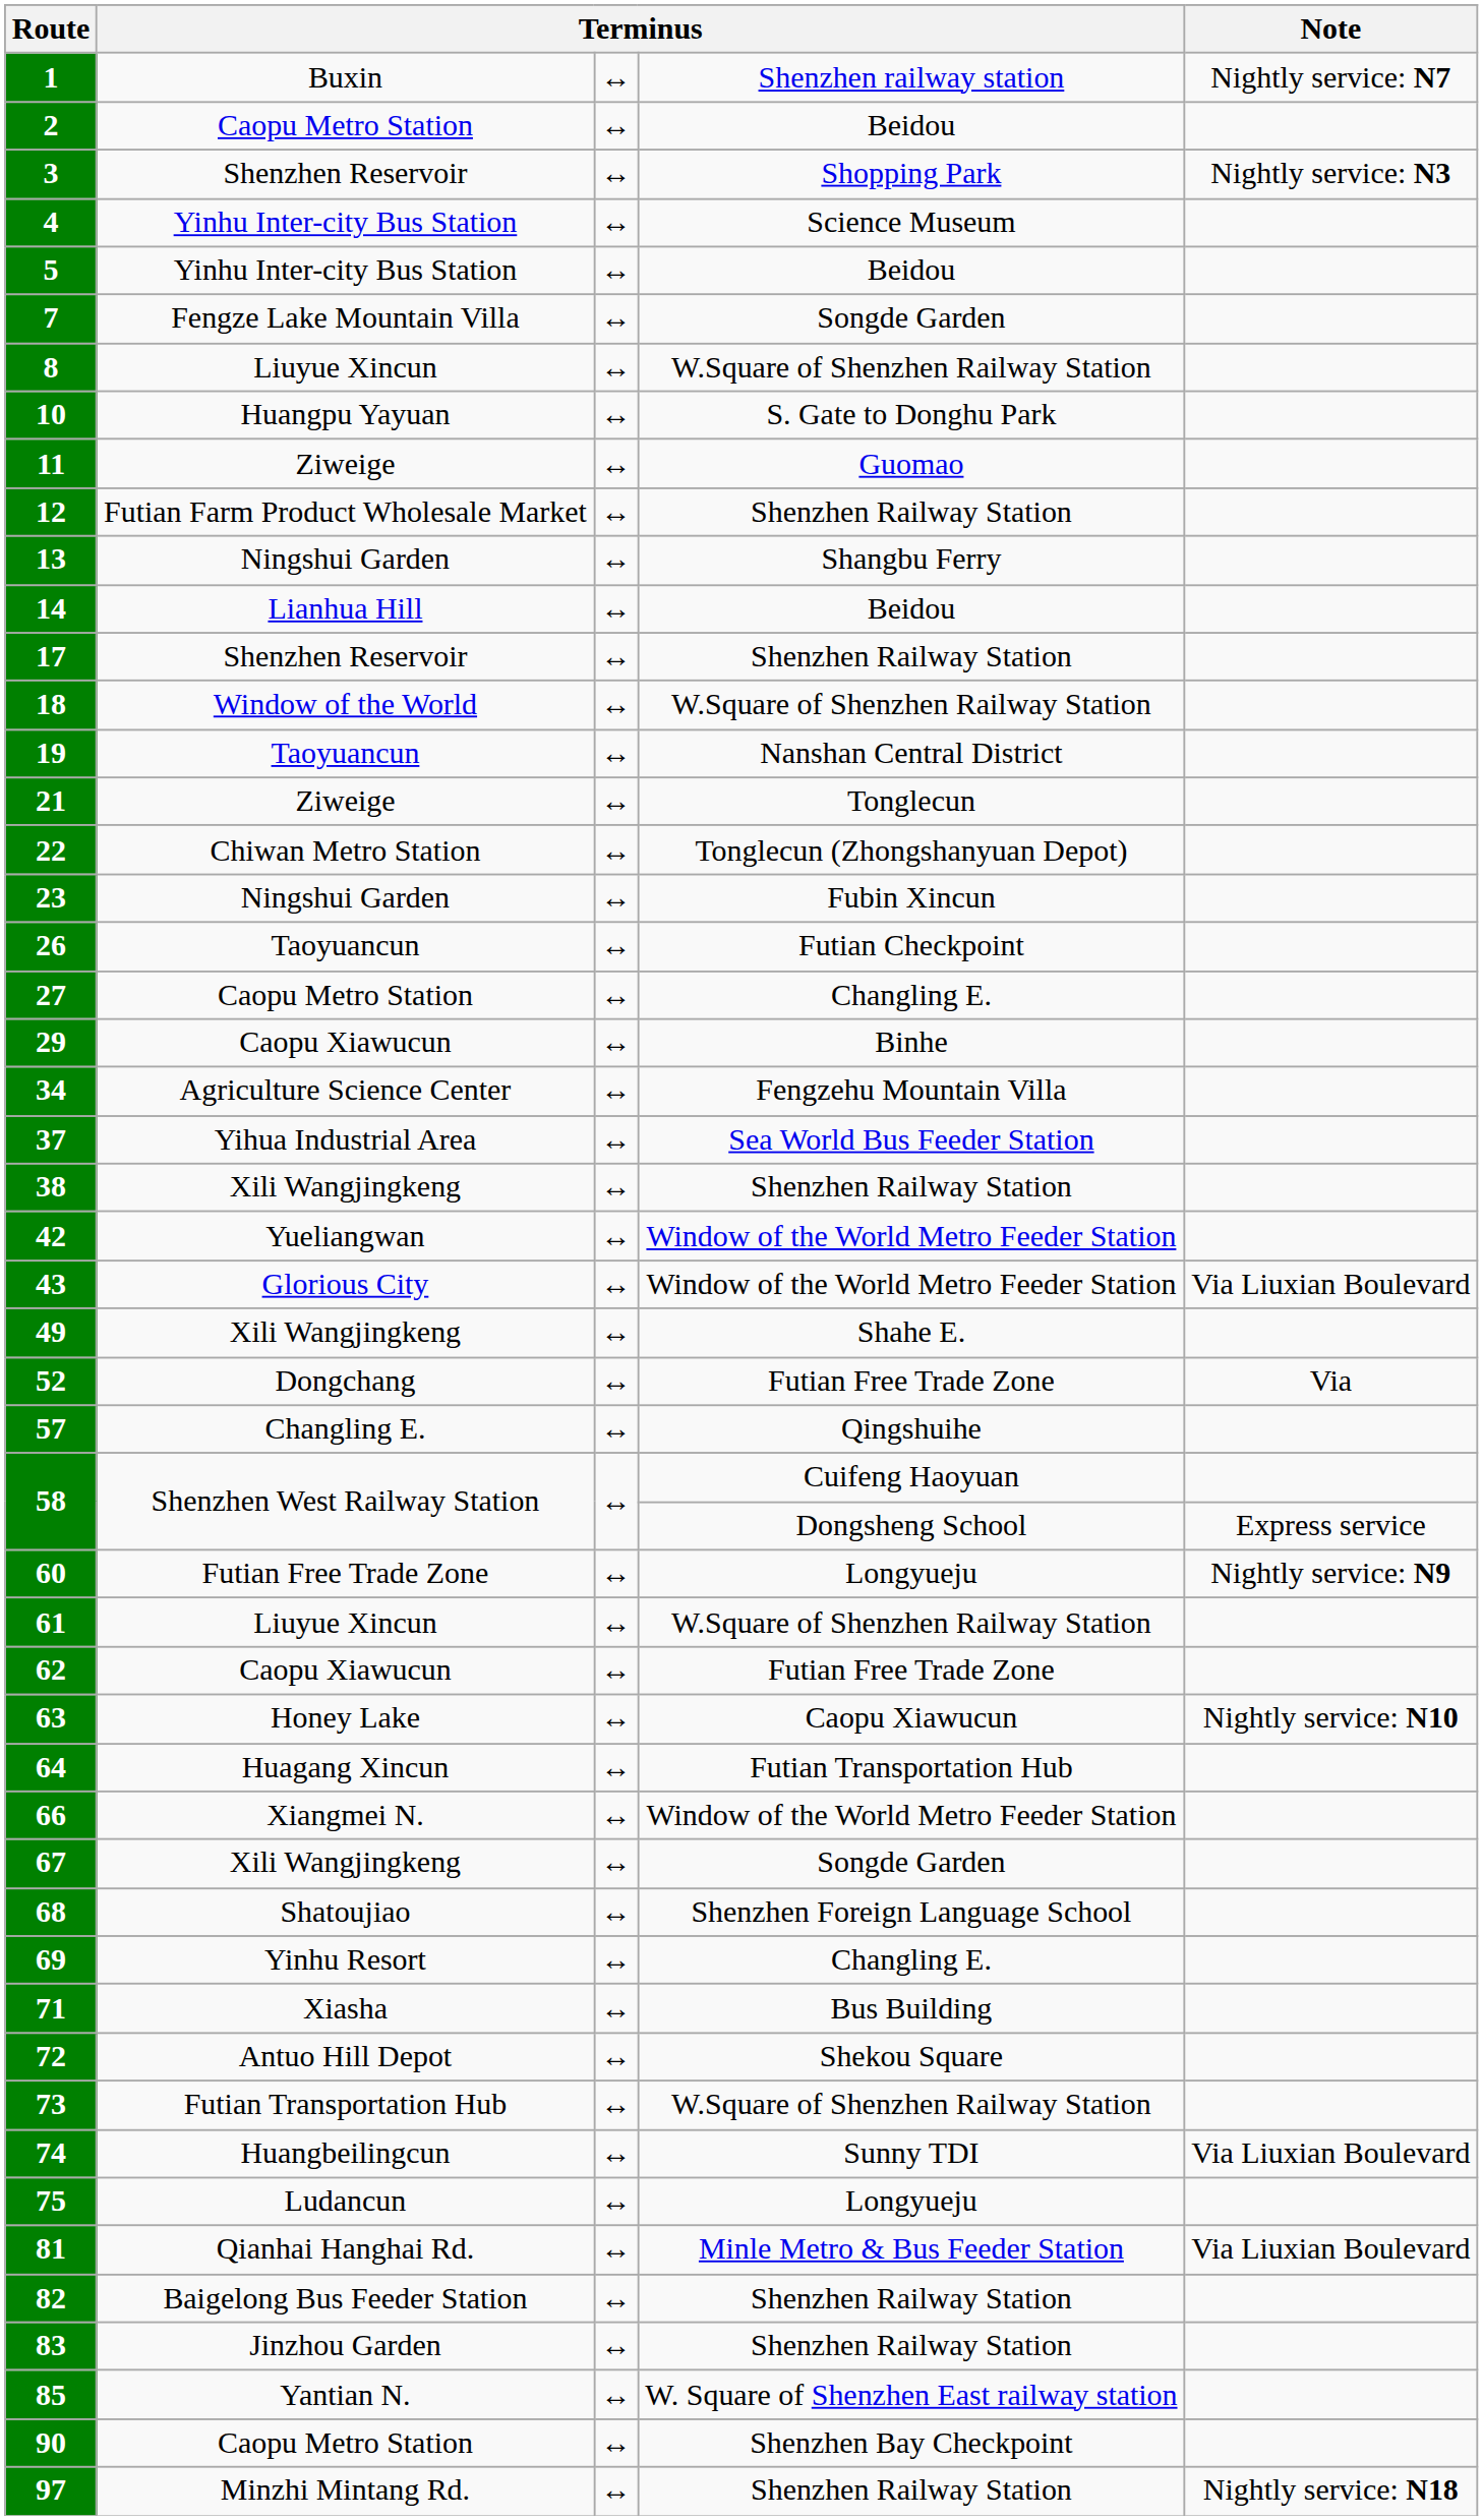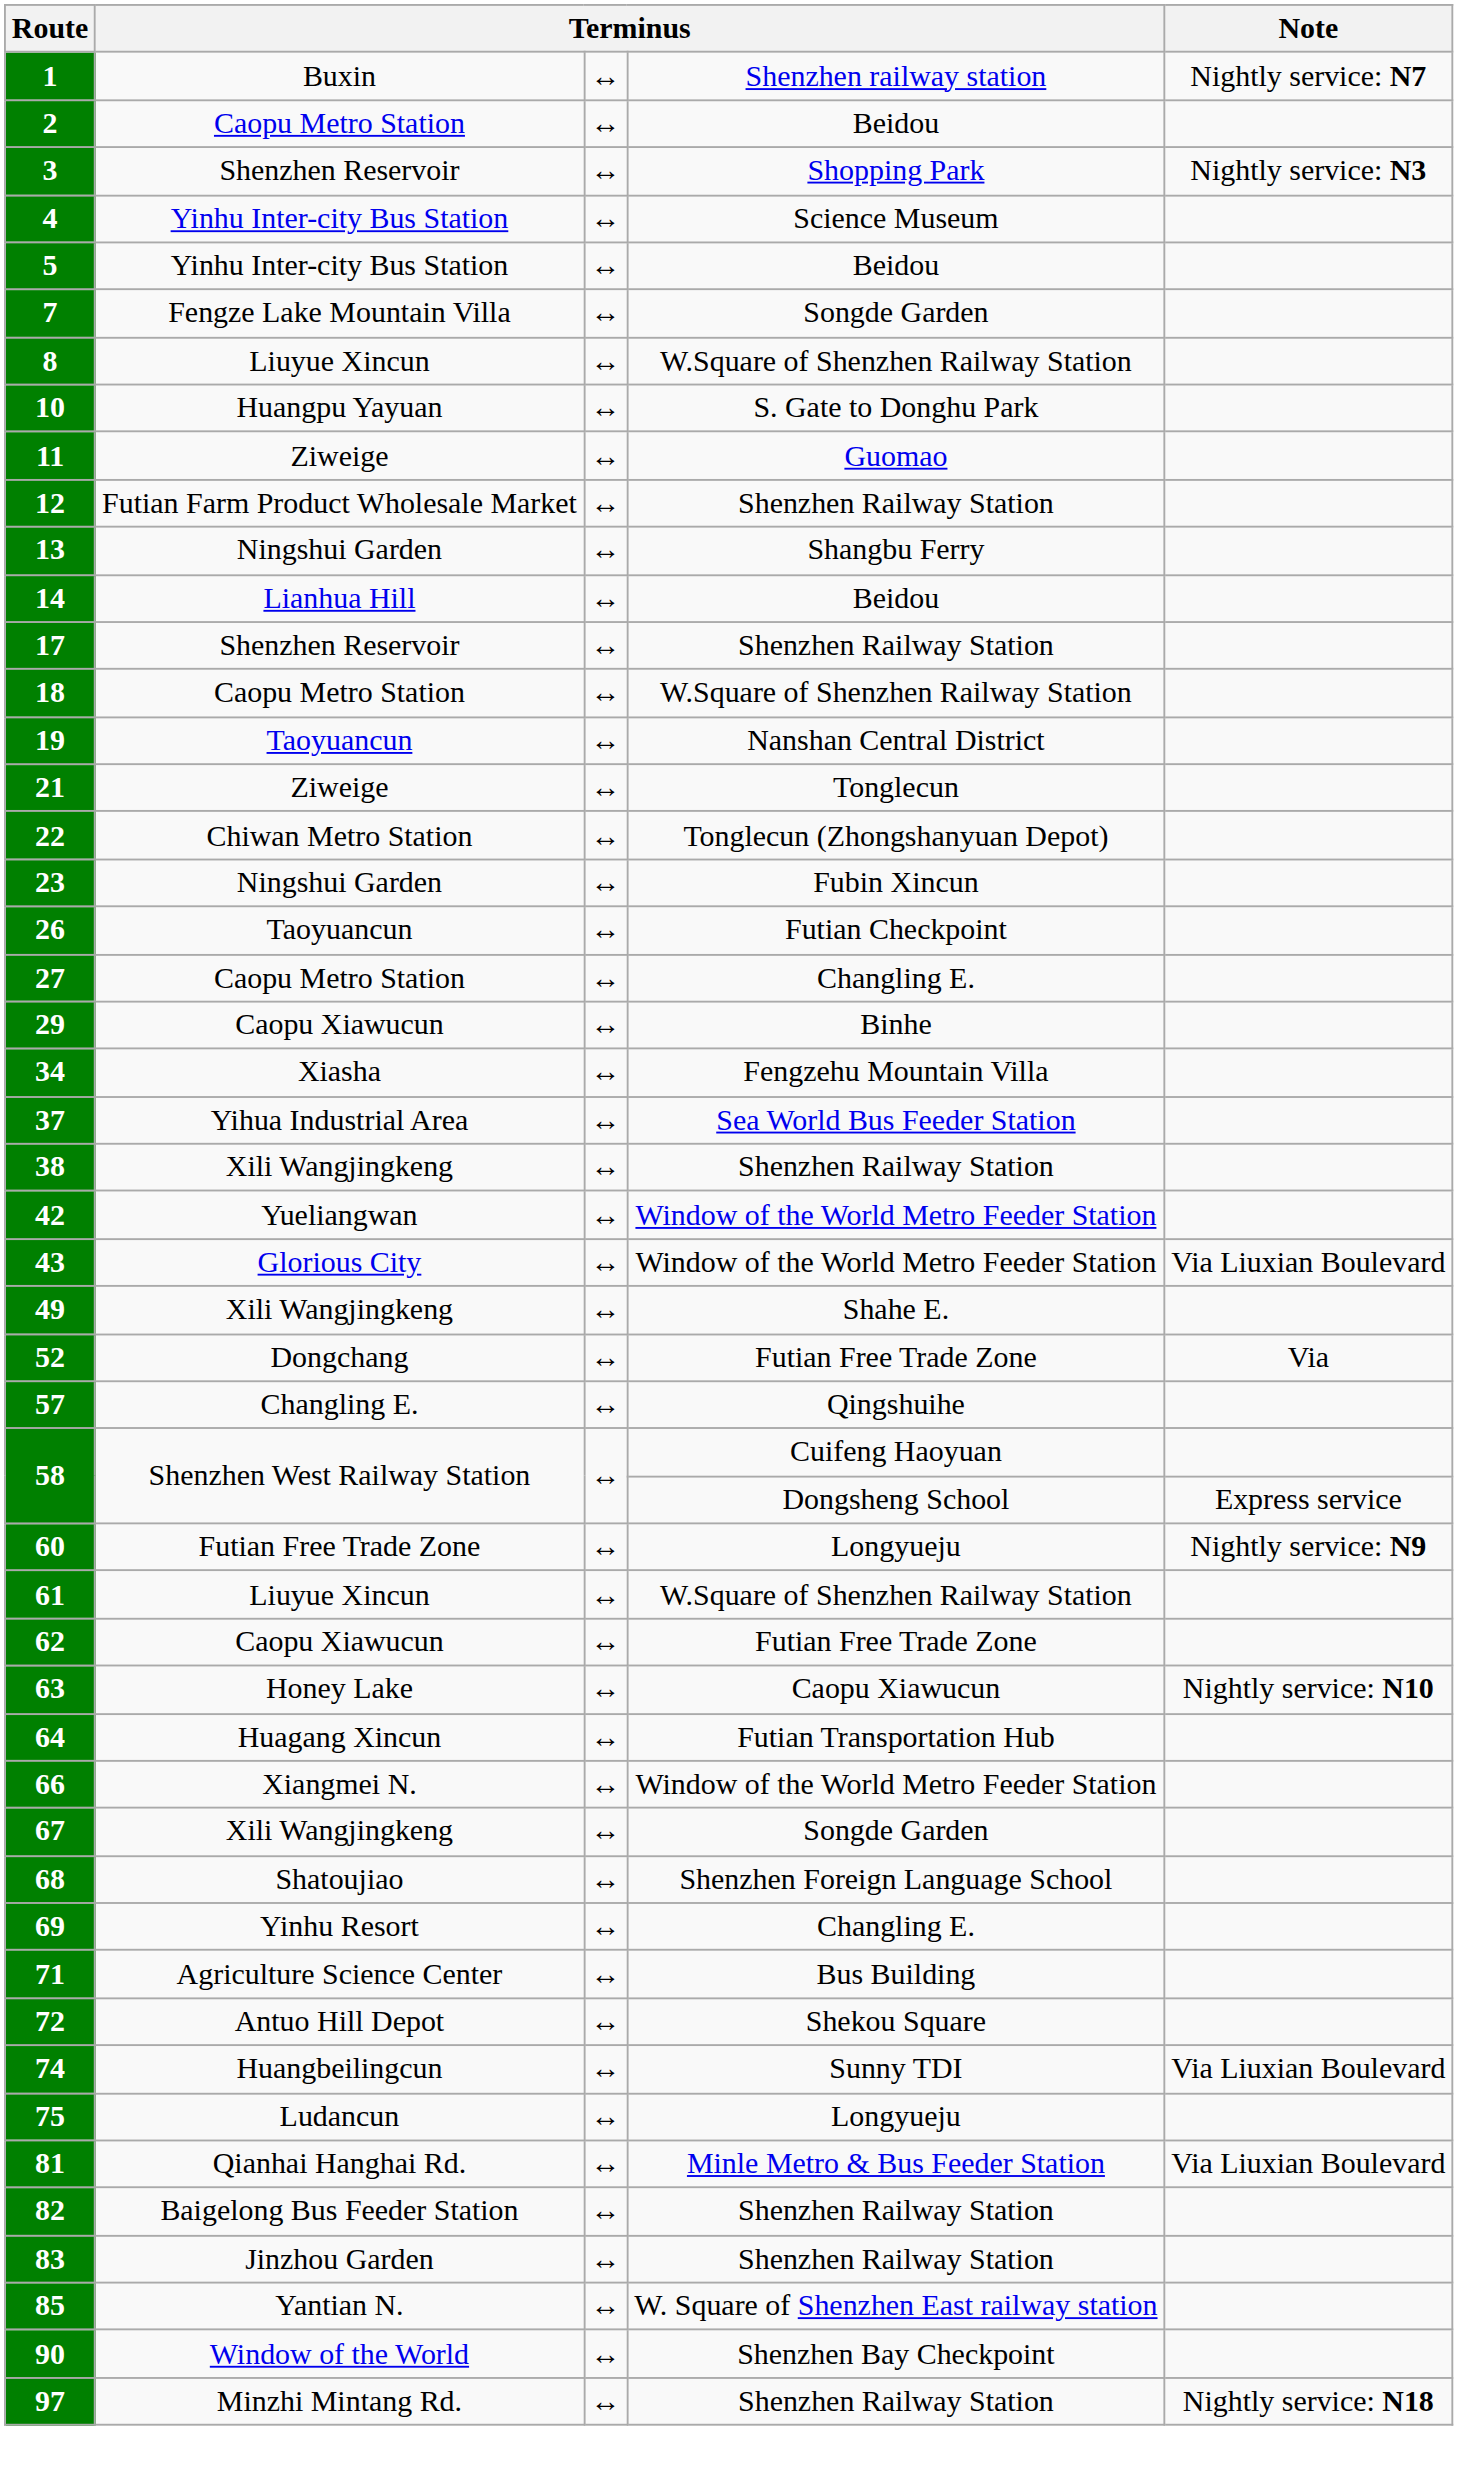 <table class="wikitable" style="text-align: center;">
 <tr>
 <th>Route</th>
 <th colspan="3">Terminus</th>
 <th>Note</th>
 </tr>
 <tr>
 <td style="background:green;color:white"><strong>1</strong></td>
 <td>Buxin</td>
 <td>↔</td>
 <td><a href='#'>Shenzhen railway station</a></td>
 <td>Nightly service: <strong>N7</strong></td>
 </tr>
 <tr>
 <td style="background:green;color:white"><strong>2</strong></td>
 <td><a href='#'>Caopu Metro Station</a></td>
 <td>↔</td>
 <td>Beidou</td>
 <td></td>
 </tr>
 <tr>
 <td style="background:green;color:white"><strong>3</strong></td>
 <td>Shenzhen Reservoir</td>
 <td>↔</td>
 <td><a href='#'>Shopping Park</a></td>
 <td>Nightly service: <strong>N3</strong></td>
 </tr>
 <tr>
 <td style="background:green;color:white"><strong>4</strong></td>
 <td><a href='#'>Yinhu Inter-city Bus Station</a></td>
 <td>↔</td>
 <td>Science Museum</td>
 <td></td>
 </tr>
 <tr>
 <td style="background:green;color:white"><strong>5</strong></td>
 <td>Yinhu Inter-city Bus Station</td>
 <td>↔</td>
 <td>Beidou</td>
 <td></td>
 </tr>
 <tr>
 <td style="background:green;color:white"><strong>7</strong></td>
 <td>Fengze Lake Mountain Villa</td>
 <td>↔</td>
 <td>Songde Garden</td>
 <td></td>
 </tr>
 <tr>
 <td style="background:green;color:white"><strong>8</strong></td>
 <td>Liuyue Xincun</td>
 <td>↔</td>
 <td>W.Square of Shenzhen Railway Station</td>
 <td></td>
 </tr>
 <tr>
 <td style="background:green;color:white"><strong>10</strong></td>
 <td>Huangpu Yayuan</td>
 <td>↔</td>
 <td>S. Gate to Donghu Park</td>
 <td></td>
 </tr>
 <tr>
 <td style="background:green;color:white"><strong>11</strong></td>
 <td>Ziweige</td>
 <td>↔</td>
 <td><a href='#'>Guomao</a></td>
 <td></td>
 </tr>
 <tr>
 <td style="background:green;color:white"><strong>12</strong></td>
 <td>Futian Farm Product Wholesale Market</td>
 <td>↔</td>
 <td>Shenzhen Railway Station</td>
 <td></td>
 </tr>
 <tr>
 <td style="background:green;color:white"><strong>13</strong></td>
 <td>Ningshui Garden</td>
 <td>↔</td>
 <td>Shangbu Ferry</td>
 <td></td>
 </tr>
 <tr>
 <td style="background:green;color:white"><strong>14</strong></td>
 <td><a href='#'>Lianhua Hill</a></td>
 <td>↔</td>
 <td>Beidou</td>
 <td></td>
 </tr>
 <tr>
 <td style="background:green;color:white"><strong>17</strong></td>
 <td>Shenzhen Reservoir</td>
 <td>↔</td>
 <td>Shenzhen Railway Station</td>
 <td></td>
 </tr>
 <tr>
 <td style="background:green;color:white"><strong>18</strong></td>
-<td><a href='#'>Window of the World</a></td>
+<td>Caopu Metro Station</td>
 <td>↔</td>
 <td>W.Square of Shenzhen Railway Station</td>
 <td></td>
 </tr>
 <tr>
 <td style="background:green;color:white"><strong>19</strong></td>
 <td><a href='#'>Taoyuancun</a></td>
 <td>↔</td>
 <td>Nanshan Central District</td>
 <td></td>
 </tr>
 <tr>
 <td style="background:green;color:white"><strong>21</strong></td>
 <td>Ziweige</td>
 <td>↔</td>
 <td>Tonglecun</td>
 <td></td>
 </tr>
 <tr>
 <td style="background:green;color:white"><strong>22</strong></td>
 <td>Chiwan Metro Station</td>
 <td>↔</td>
 <td>Tonglecun (Zhongshanyuan Depot)</td>
 <td></td>
 </tr>
 <tr>
 <td style="background:green;color:white"><strong>23</strong></td>
 <td>Ningshui Garden</td>
 <td>↔</td>
 <td>Fubin Xincun</td>
 <td></td>
 </tr>
 <tr>
 <td style="background:green;color:white"><strong>26</strong></td>
 <td>Taoyuancun</td>
 <td>↔</td>
 <td>Futian Checkpoint</td>
 <td></td>
 </tr>
 <tr>
 <td style="background:green;color:white"><strong>27 </strong></td>
 <td>Caopu Metro Station</td>
 <td>↔</td>
 <td>Changling E.</td>
 <td></td>
 </tr>
 <tr>
 <td style="background:green;color:white"><strong>29 </strong></td>
 <td>Caopu Xiawucun</td>
 <td>↔</td>
 <td>Binhe</td>
 <td></td>
 </tr>
 <tr>
 <td style="background:green;color:white"><strong>34</strong></td>
-<td>Agriculture Science Center</td>
+<td>Xiasha</td>
 <td>↔</td>
 <td>Fengzehu Mountain Villa</td>
 <td></td>
 </tr>
 <tr>
 <td style="background:green;color:white"><strong>37</strong></td>
 <td>Yihua Industrial Area</td>
 <td>↔</td>
 <td><a href='#'>Sea World Bus Feeder Station</a></td>
 <td></td>
 </tr>
 <tr>
 <td style="background:green;color:white"><strong>38</strong></td>
 <td>Xili Wangjingkeng</td>
 <td>↔</td>
 <td>Shenzhen Railway Station</td>
 <td></td>
 </tr>
 <tr>
 <td style="background:green;color:white"><strong>42</strong></td>
 <td>Yueliangwan</td>
 <td>↔</td>
 <td><a href='#'>Window of the World Metro Feeder Station</a></td>
 <td></td>
 </tr>
 <tr>
 <td style="background:green;color:white"><strong>43</strong></td>
 <td><a href='#'>Glorious City</a></td>
 <td>↔</td>
 <td>Window of the World Metro Feeder Station</td>
 <td>Via Liuxian Boulevard</td>
 </tr>
 <tr>
 <td style="background:green;color:white"><strong>49</strong></td>
 <td>Xili Wangjingkeng</td>
 <td>↔</td>
 <td>Shahe E.</td>
 <td></td>
 </tr>
 <tr>
 <td style="background:green;color:white"><strong>52</strong></td>
 <td>Dongchang</td>
 <td>↔</td>
 <td>Futian Free Trade Zone</td>
 <td>Via </td>
 </tr>
 <tr>
 <td style="background:green;color:white"><strong>57</strong></td>
 <td>Changling E.</td>
 <td>↔</td>
 <td>Qingshuihe</td>
 <td></td>
 </tr>
 <tr>
 <td rowspan="2" style="background:green;color:white"><strong>58</strong></td>
 <td rowspan="2">Shenzhen West Railway Station</td>
 <td rowspan="2">↔</td>
 <td>Cuifeng Haoyuan</td>
 <td></td>
 </tr>
 <tr>
 <td>Dongsheng School</td>
 <td>Express service</td>
 </tr>
 <tr>
 <td style="background:green;color:white"><strong>60</strong></td>
 <td>Futian Free Trade Zone</td>
 <td>↔</td>
 <td>Longyueju</td>
 <td>Nightly service: <strong>N9</strong></td>
 </tr>
 <tr>
 <td style="background:green;color:white"><strong>61</strong></td>
 <td>Liuyue Xincun</td>
 <td>↔</td>
 <td>W.Square of Shenzhen Railway Station</td>
 <td></td>
 </tr>
 <tr>
 <td style="background:green;color:white"><strong>62</strong></td>
 <td>Caopu Xiawucun</td>
 <td>↔</td>
 <td>Futian Free Trade Zone</td>
 <td></td>
 </tr>
 <tr>
 <td style="background:green;color:white"><strong>63</strong></td>
 <td>Honey Lake</td>
 <td>↔</td>
 <td>Caopu Xiawucun</td>
 <td>Nightly service: <strong>N10</strong></td>
 </tr>
 <tr>
 <td style="background:green;color:white"><strong>64</strong></td>
 <td>Huagang Xincun</td>
 <td>↔</td>
 <td>Futian Transportation Hub</td>
 <td></td>
 </tr>
 <tr>
 <td style="background:green;color:white"><strong>66</strong></td>
 <td>Xiangmei N.</td>
 <td>↔</td>
 <td>Window of the World Metro Feeder Station</td>
 <td></td>
 </tr>
 <tr>
 <td style="background:green;color:white"><strong>67</strong></td>
 <td>Xili Wangjingkeng</td>
 <td>↔</td>
 <td>Songde Garden</td>
 <td></td>
 </tr>
 <tr>
 <td style="background:green;color:white"><strong>68</strong></td>
 <td>Shatoujiao</td>
 <td>↔</td>
 <td>Shenzhen Foreign Language School</td>
 <td></td>
 </tr>
 <tr>
 <td style="background:green;color:white"><strong>69</strong></td>
 <td>Yinhu Resort</td>
 <td>↔</td>
 <td>Changling E.</td>
 <td></td>
 </tr>
 <tr>
 <td style="background:green;color:white"><strong>71</strong></td>
-<td>Xiasha</td>
+<td>Agriculture Science Center</td>
 <td>↔</td>
 <td>Bus Building</td>
 <td></td>
 </tr>
 <tr>
 <td style="background:green;color:white"><strong>72</strong></td>
 <td>Antuo Hill Depot</td>
 <td>↔</td>
 <td>Shekou Square</td>
-<td></td>
-</tr>
-<tr>
-<td style="background:green;color:white"><strong>73</strong></td>
-<td>Futian Transportation Hub</td>
-<td>↔</td>
-<td>W.Square of Shenzhen Railway Station</td>
 <td></td>
 </tr>
 <tr>
 <td style="background:green;color:white"><strong>74</strong></td>
 <td>Huangbeilingcun</td>
 <td>↔</td>
 <td>Sunny TDI</td>
 <td>Via Liuxian Boulevard</td>
 </tr>
 <tr>
 <td style="background:green;color:white"><strong>75</strong></td>
 <td>Ludancun</td>
 <td>↔</td>
 <td>Longyueju</td>
 <td></td>
 </tr>
 <tr>
 <td style="background:green;color:white"><strong>81</strong></td>
 <td>Qianhai Hanghai Rd.</td>
 <td>↔</td>
 <td><a href='#'>Minle Metro & Bus Feeder Station</a></td>
 <td>Via Liuxian Boulevard</td>
 </tr>
 <tr>
 <td style="background:green;color:white"><strong>82</strong></td>
 <td>Baigelong Bus Feeder Station</td>
 <td>↔</td>
 <td>Shenzhen Railway Station</td>
 <td></td>
 </tr>
 <tr>
 <td style="background:green;color:white"><strong>83</strong></td>
 <td>Jinzhou Garden</td>
 <td>↔</td>
 <td>Shenzhen Railway Station</td>
 <td></td>
 </tr>
 <tr>
 <td style="background:green;color:white"><strong>85</strong></td>
 <td>Yantian N.</td>
 <td>↔</td>
 <td>W. Square of <a href='#'>Shenzhen East railway station</a></td>
 <td></td>
 </tr>
 <tr>
 <td style="background:green;color:white"><strong>90</strong></td>
-<td>Caopu Metro Station</td>
+<td><a href='#'>Window of the World</a></td>
 <td>↔</td>
 <td>Shenzhen Bay Checkpoint</td>
 <td></td>
 </tr>
 <tr>
 <td style="background:green;color:white"><strong>97</strong></td>
 <td>Minzhi Mintang Rd.</td>
 <td>↔</td>
 <td>Shenzhen Railway Station</td>
 <td>Nightly service: <strong>N18</strong></td>
 </tr>
 </table>
